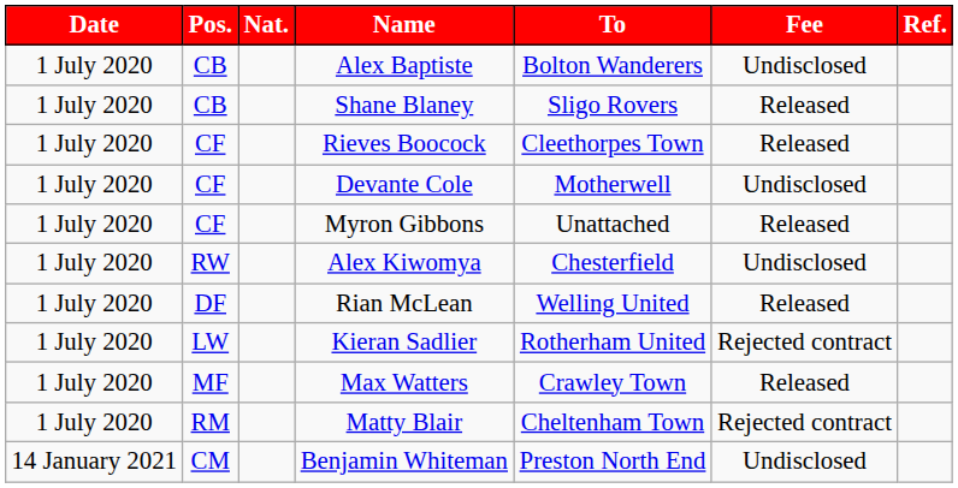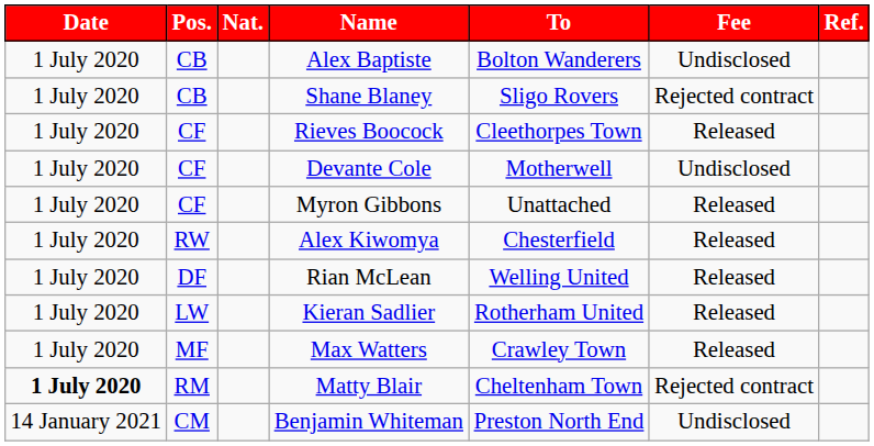 <table class="wikitable" style="text-align:center;">
 <tr>
 <th style="background:red;border:1px solid black;color:white;">Date</th>
 <th style="background:red;border:1px solid black;color:white;">Pos.</th>
 <th style="background:red;border:1px solid black;color:white;">Nat.</th>
 <th style="background:red;border:1px solid black;color:white;">Name</th>
 <th style="background:red;border:1px solid black;color:white;">To</th>
 <th style="background:red;border:1px solid black;color:white;">Fee</th>
 <th style="background:red;border:1px solid black;color:white;">Ref.</th>
 </tr>
 <tr>
 <td>1 July 2020</td>
 <td><a href='#'>CB</a></td>
 <td></td>
 <td><a href='#'>Alex Baptiste</a></td>
 <td> <a href='#'>Bolton Wanderers</a></td>
 <td>Undisclosed</td>
 <td></td>
 </tr>
 <tr>
 <td>1 July 2020</td>
 <td><a href='#'>CB</a></td>
 <td></td>
 <td><a href='#'>Shane Blaney</a></td>
 <td> <a href='#'>Sligo Rovers</a></td>
-<td>Released</td>
+<td>Rejected contract</td>
 <td></td>
 </tr>
 <tr>
 <td>1 July 2020</td>
 <td><a href='#'>CF</a></td>
 <td></td>
 <td><a href='#'>Rieves Boocock</a></td>
 <td> <a href='#'>Cleethorpes Town</a></td>
 <td>Released</td>
 <td></td>
 </tr>
 <tr>
 <td>1 July 2020</td>
 <td><a href='#'>CF</a></td>
 <td></td>
 <td><a href='#'>Devante Cole</a></td>
 <td> <a href='#'>Motherwell</a></td>
 <td>Undisclosed</td>
 <td></td>
 </tr>
 <tr>
 <td>1 July 2020</td>
 <td><a href='#'>CF</a></td>
 <td></td>
 <td>Myron Gibbons</td>
 <td> Unattached</td>
 <td>Released</td>
 <td></td>
 </tr>
 <tr>
 <td>1 July 2020</td>
 <td><a href='#'>RW</a></td>
 <td></td>
 <td><a href='#'>Alex Kiwomya</a></td>
 <td> <a href='#'>Chesterfield</a></td>
-<td>Undisclosed</td>
+<td>Released</td>
 <td></td>
 </tr>
 <tr>
 <td>1 July 2020</td>
 <td><a href='#'>DF</a></td>
 <td></td>
 <td>Rian McLean</td>
 <td> <a href='#'>Welling United</a></td>
 <td>Released</td>
 <td></td>
 </tr>
 <tr>
 <td>1 July 2020</td>
 <td><a href='#'>LW</a></td>
 <td></td>
 <td><a href='#'>Kieran Sadlier</a></td>
 <td> <a href='#'>Rotherham United</a></td>
-<td>Rejected contract</td>
+<td>Released</td>
 <td></td>
 </tr>
 <tr>
 <td>1 July 2020</td>
 <td><a href='#'>MF</a></td>
 <td></td>
 <td><a href='#'>Max Watters</a></td>
 <td> <a href='#'>Crawley Town</a></td>
 <td>Released</td>
 <td></td>
 </tr>
 <tr>
-<td>1 July 2020</td>
+<td><strong>1 July 2020</strong></td>
 <td><a href='#'>RM</a></td>
 <td></td>
 <td><a href='#'>Matty Blair</a></td>
 <td> <a href='#'>Cheltenham Town</a></td>
 <td>Rejected contract</td>
 <td></td>
 </tr>
 <tr>
 <td>14 January 2021</td>
 <td><a href='#'>CM</a></td>
 <td></td>
 <td><a href='#'>Benjamin Whiteman</a></td>
 <td> <a href='#'>Preston North End</a></td>
 <td>Undisclosed</td>
 <td></td>
 </tr>
 </table>
